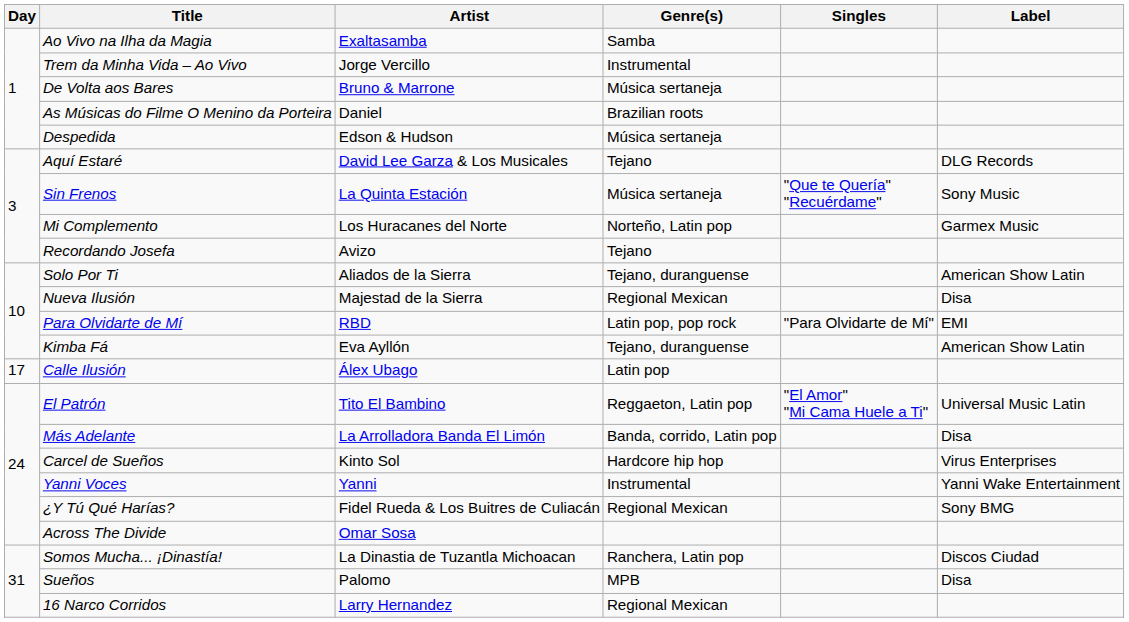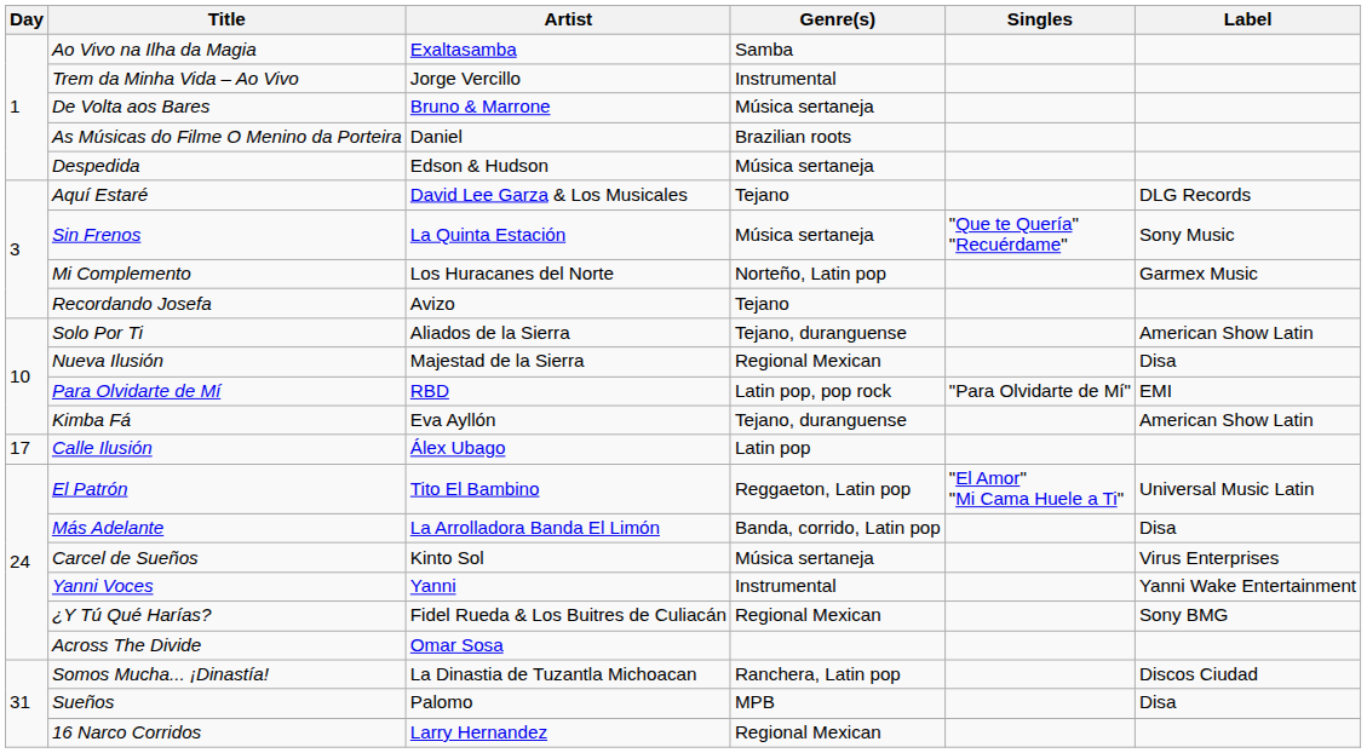 <table class="wikitable sortable" style="text-align: left;">
 <tr>
 <th>Day</th>
 <th>Title</th>
 <th>Artist</th>
 <th>Genre(s)</th>
 <th>Singles</th>
 <th>Label</th>
 </tr>
 <tr>
 <td rowspan="5">1</td>
 <td><em>Ao Vivo na Ilha da Magia</em></td>
 <td><a href='#'>Exaltasamba</a></td>
 <td>Samba</td>
 <td></td>
 <td></td>
 </tr>
 <tr>
 <td><em>Trem da Minha Vida – Ao Vivo</em></td>
 <td>Jorge Vercillo</td>
 <td>Instrumental</td>
 <td></td>
 <td></td>
 </tr>
 <tr>
 <td><em>De Volta aos Bares</em></td>
 <td><a href='#'>Bruno & Marrone</a></td>
 <td>Música sertaneja</td>
 <td></td>
 <td></td>
 </tr>
 <tr>
 <td><em>As Músicas do Filme O Menino da Porteira</em></td>
 <td>Daniel</td>
 <td>Brazilian roots</td>
 <td></td>
 <td></td>
 </tr>
 <tr>
 <td><em>Despedida</em></td>
 <td>Edson & Hudson</td>
 <td>Música sertaneja</td>
 <td></td>
 <td></td>
 </tr>
 <tr>
 <td rowspan="4">3</td>
 <td><em>Aquí Estaré</em></td>
 <td><a href='#'>David Lee Garza</a> & Los Musicales</td>
 <td>Tejano</td>
 <td></td>
 <td>DLG Records</td>
 </tr>
 <tr>
 <td><em><a href='#'>Sin Frenos</a></em></td>
 <td><a href='#'>La Quinta Estación</a></td>
 <td>Música sertaneja</td>
 <td>"<a href='#'>Que te Quería</a>"<br>"<a href='#'>Recuérdame</a>"</td>
 <td>Sony Music</td>
 </tr>
 <tr>
 <td><em>Mi Complemento</em></td>
 <td>Los Huracanes del Norte</td>
 <td>Norteño, Latin pop</td>
 <td></td>
 <td>Garmex Music</td>
 </tr>
 <tr>
 <td><em>Recordando Josefa</em></td>
 <td>Avizo</td>
 <td>Tejano</td>
 <td></td>
 <td></td>
 </tr>
 <tr>
 <td rowspan="4">10</td>
 <td><em>Solo Por Ti</em></td>
 <td>Aliados de la Sierra</td>
 <td>Tejano, duranguense</td>
 <td></td>
 <td>American Show Latin</td>
 </tr>
 <tr>
 <td><em>Nueva Ilusión</em></td>
 <td>Majestad de la Sierra</td>
 <td>Regional Mexican</td>
 <td></td>
 <td>Disa</td>
 </tr>
 <tr>
 <td><em><a href='#'>Para Olvidarte de Mí</a></em></td>
 <td><a href='#'>RBD</a></td>
 <td>Latin pop, pop rock</td>
 <td>"Para Olvidarte de Mí"</td>
 <td>EMI</td>
 </tr>
 <tr>
 <td><em>Kimba Fá</em></td>
 <td>Eva Ayllón</td>
 <td>Tejano, duranguense</td>
 <td></td>
 <td>American Show Latin</td>
 </tr>
 <tr>
 <td>17</td>
 <td><em><a href='#'>Calle Ilusión</a></em></td>
 <td><a href='#'>Álex Ubago</a></td>
 <td>Latin pop</td>
 <td></td>
 <td></td>
 </tr>
 <tr>
 <td rowspan="6">24</td>
 <td><em><a href='#'>El Patrón</a></em></td>
 <td><a href='#'>Tito El Bambino</a></td>
 <td>Reggaeton, Latin pop</td>
 <td>"<a href='#'>El Amor</a>"<br>"<a href='#'>Mi Cama Huele a Ti</a>"</td>
 <td>Universal Music Latin</td>
 </tr>
 <tr>
 <td><em><a href='#'>Más Adelante</a></em></td>
 <td><a href='#'>La Arrolladora Banda El Limón</a></td>
 <td>Banda, corrido, Latin pop</td>
 <td></td>
 <td>Disa</td>
 </tr>
 <tr>
 <td><em>Carcel de Sueños</em></td>
 <td>Kinto Sol</td>
-<td>Hardcore hip hop</td>
+<td>Música sertaneja</td>
 <td></td>
 <td>Virus Enterprises</td>
 </tr>
 <tr>
 <td><em><a href='#'>Yanni Voces</a></em></td>
 <td><a href='#'>Yanni</a></td>
 <td>Instrumental</td>
 <td></td>
 <td>Yanni Wake Entertainment</td>
 </tr>
 <tr>
 <td><em>¿Y Tú Qué Harías?</em></td>
 <td>Fidel Rueda & Los Buitres de Culiacán</td>
 <td>Regional Mexican</td>
 <td></td>
 <td>Sony BMG</td>
 </tr>
 <tr>
 <td><em>Across The Divide</em></td>
 <td><a href='#'>Omar Sosa</a></td>
 <td></td>
 <td></td>
 <td></td>
 </tr>
 <tr>
 <td rowspan="3">31</td>
 <td><em>Somos Mucha... ¡Dinastía!</em></td>
 <td>La Dinastia de Tuzantla Michoacan</td>
 <td>Ranchera, Latin pop</td>
 <td></td>
 <td>Discos Ciudad</td>
 </tr>
 <tr>
 <td><em>Sueños</em></td>
 <td>Palomo</td>
 <td>MPB</td>
 <td></td>
 <td>Disa</td>
 </tr>
 <tr>
 <td><em>16 Narco Corridos</em></td>
 <td><a href='#'>Larry Hernandez</a></td>
 <td>Regional Mexican</td>
 <td></td>
 <td></td>
 </tr>
 </table>
